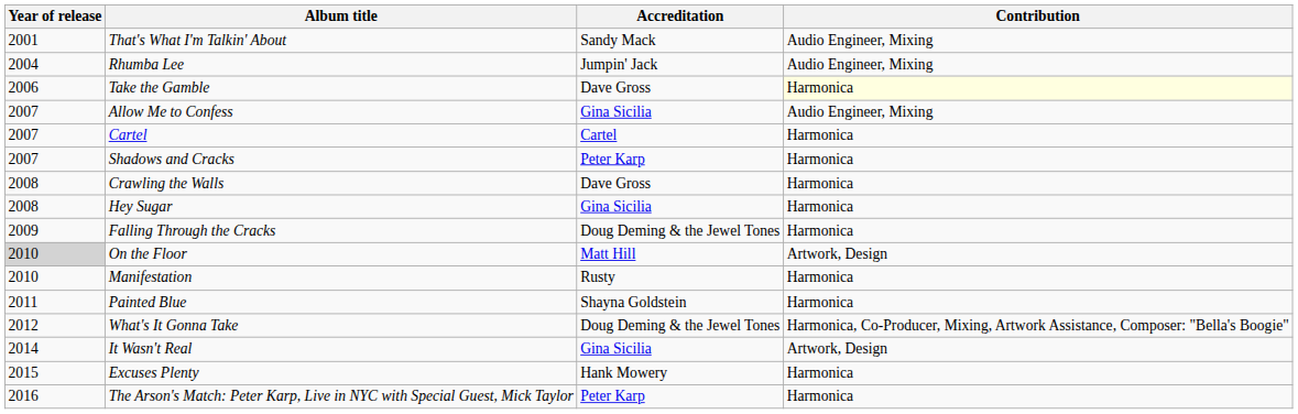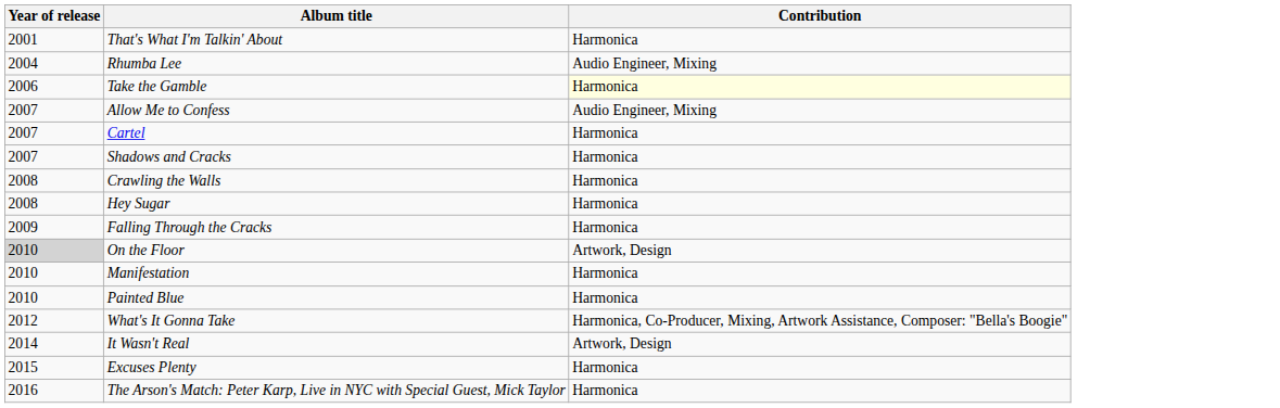 <table class="wikitable sortable">
 <tr>
 <th>Year of release</th>
 <th>Album title</th>
-<th>Accreditation</th>
 <th>Contribution</th>
 </tr>
 <tr>
 <td>2001</td>
 <td><em>That's What I'm Talkin' About</em></td>
-<td>Sandy Mack</td>
-<td>Audio Engineer, Mixing</td>
+<td>Harmonica</td>
 </tr>
 <tr>
 <td>2004</td>
 <td><em>Rhumba Lee</em></td>
-<td>Jumpin' Jack</td>
 <td>Audio Engineer, Mixing</td>
 </tr>
 <tr>
 <td>2006</td>
 <td><em>Take the Gamble</em></td>
-<td>Dave Gross</td>
 <td style="background: lightyellow;">Harmonica</td>
 </tr>
 <tr>
 <td>2007</td>
 <td><em>Allow Me to Confess</em></td>
-<td><a href='#'>Gina Sicilia</a></td>
 <td>Audio Engineer, Mixing</td>
 </tr>
 <tr>
 <td>2007</td>
 <td><em><a href='#'>Cartel</a></em></td>
-<td><a href='#'>Cartel</a></td>
 <td>Harmonica</td>
 </tr>
 <tr>
 <td>2007</td>
 <td><em>Shadows and Cracks</em></td>
-<td><a href='#'>Peter Karp</a></td>
 <td>Harmonica</td>
 </tr>
 <tr>
 <td>2008</td>
 <td><em>Crawling the Walls</em></td>
-<td>Dave Gross</td>
 <td>Harmonica</td>
 </tr>
 <tr>
 <td>2008</td>
 <td><em>Hey Sugar</em></td>
-<td><a href='#'>Gina Sicilia</a></td>
 <td>Harmonica</td>
 </tr>
 <tr>
 <td>2009</td>
 <td><em>Falling Through the Cracks</em></td>
-<td>Doug Deming & the Jewel Tones</td>
 <td>Harmonica</td>
 </tr>
 <tr>
 <td style="background: lightgrey;">2010</td>
 <td><em>On the Floor</em></td>
-<td><a href='#'>Matt Hill</a></td>
 <td>Artwork, Design</td>
 </tr>
 <tr>
 <td>2010</td>
 <td><em>Manifestation</em></td>
-<td>Rusty</td>
 <td>Harmonica</td>
 </tr>
 <tr>
-<td>2011</td>
+<td>2010</td>
 <td><em>Painted Blue</em></td>
-<td>Shayna Goldstein</td>
 <td>Harmonica</td>
 </tr>
 <tr>
 <td>2012</td>
 <td><em>What's It Gonna Take</em></td>
-<td>Doug Deming & the Jewel Tones</td>
 <td>Harmonica, Co-Producer, Mixing, Artwork Assistance, Composer: "Bella's Boogie"</td>
 </tr>
 <tr>
 <td>2014</td>
 <td><em>It Wasn't Real</em></td>
-<td><a href='#'>Gina Sicilia</a></td>
 <td>Artwork, Design</td>
 </tr>
 <tr>
 <td>2015</td>
 <td><em>Excuses Plenty</em></td>
-<td>Hank Mowery</td>
 <td>Harmonica</td>
 </tr>
 <tr>
 <td>2016</td>
 <td><em>The Arson's Match: Peter Karp, Live in NYC with Special Guest, Mick Taylor</em></td>
-<td><a href='#'>Peter Karp</a></td>
 <td>Harmonica</td>
 </tr>
 </table>
